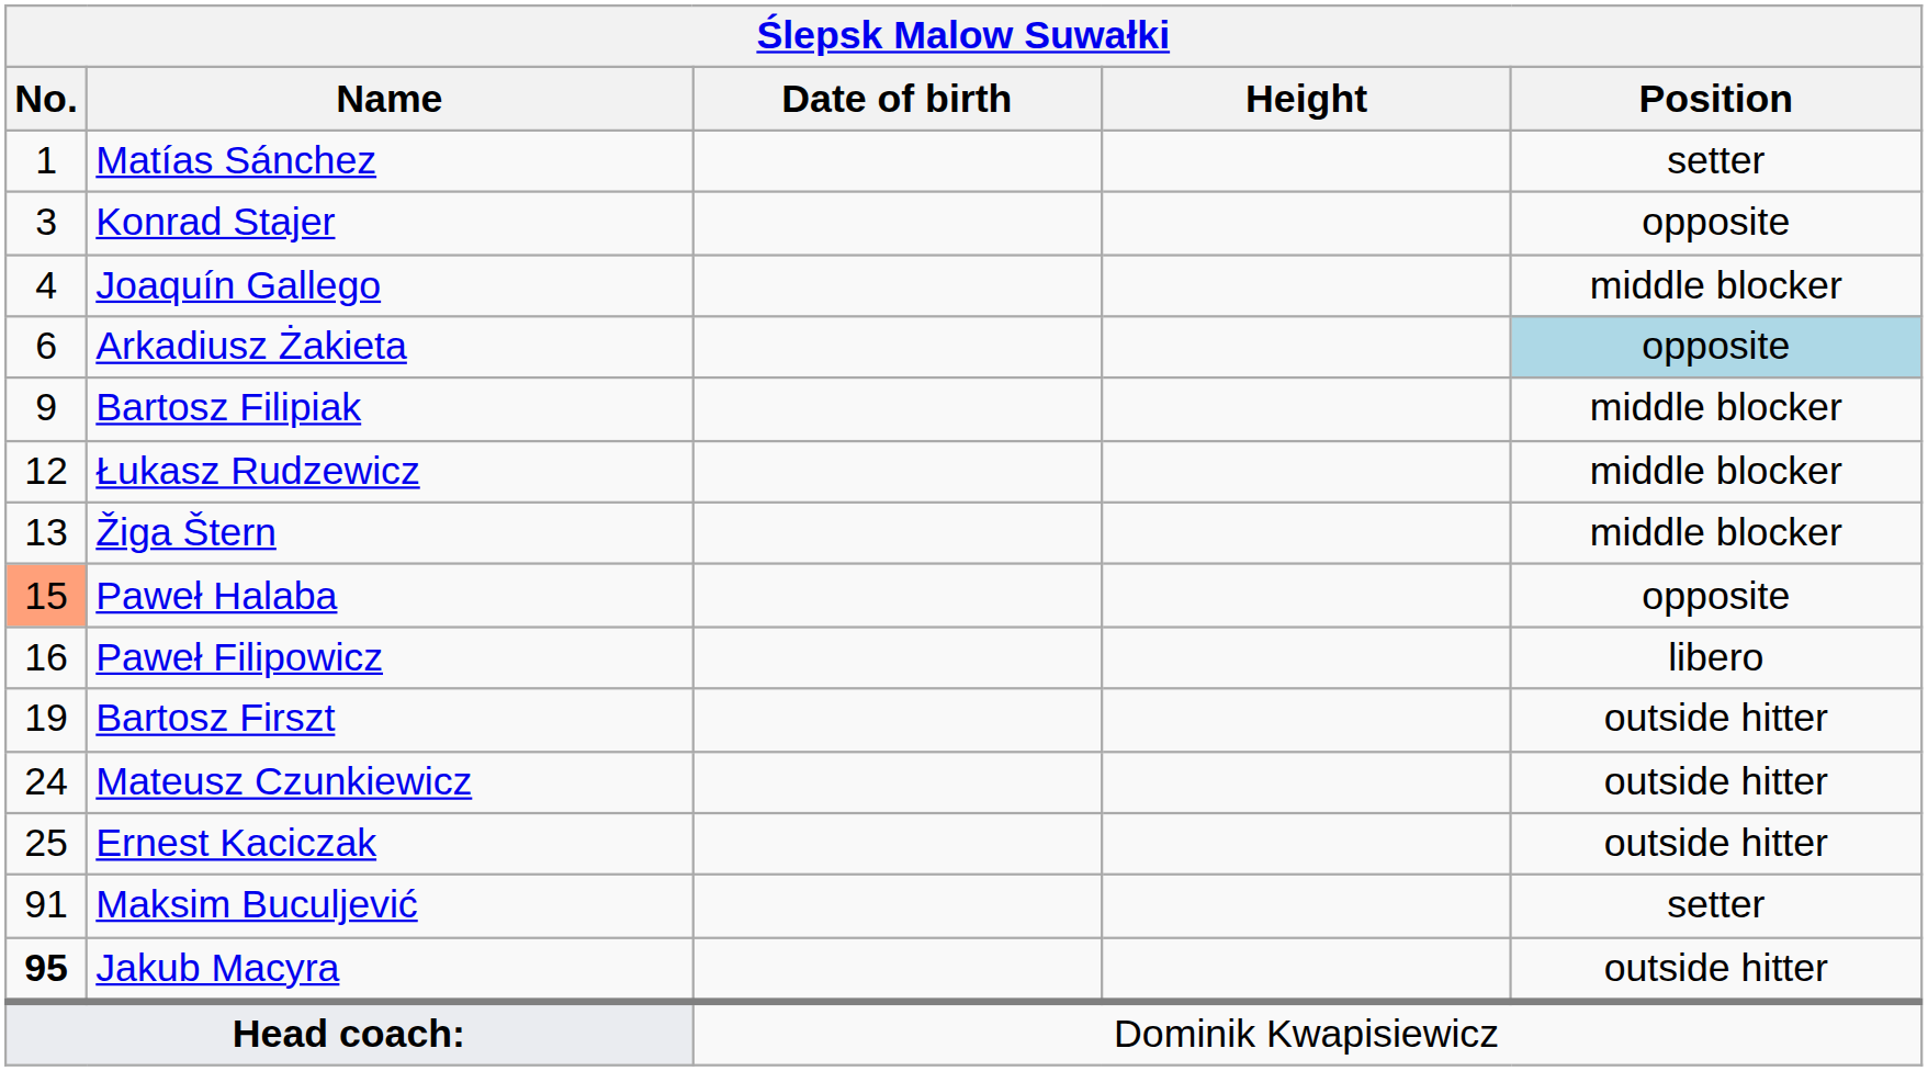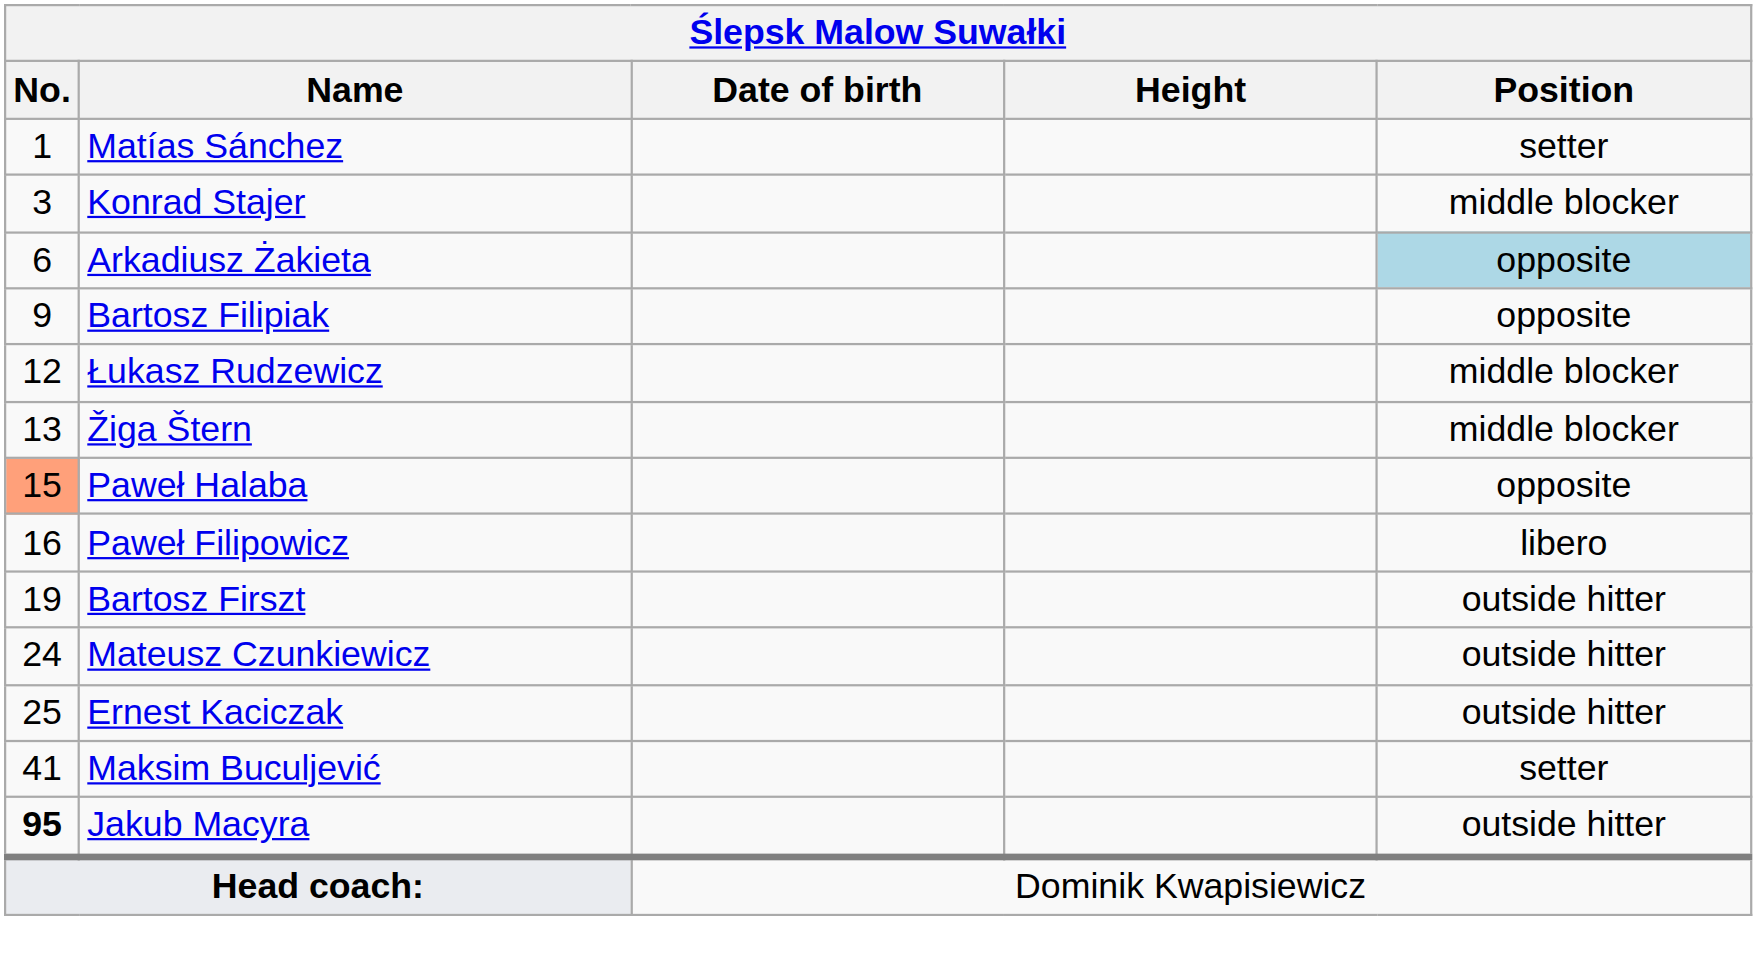 <table class="wikitable collapsible collapsed" style="font-size:100%; text-align:center">
 <tr>
 <th colspan=5 style="width:30em"><a href='#'>Ślepsk Malow Suwałki</a></th>
 </tr>
 <tr>
 <th>No.</th>
 <th style="width:15em">Name</th>
 <th style="width:10em">Date of birth</th>
 <th style="width:10em">Height</th>
 <th style="width:10em">Position</th>
 </tr>
 <tr>
 <td>1</td>
 <td align=left> <a href='#'>Matías Sánchez</a></td>
 <td align=right></td>
 <td></td>
 <td>setter</td>
 </tr>
 <tr>
 <td>3</td>
 <td align=left> <a href='#'>Konrad Stajer</a></td>
 <td align=right></td>
 <td></td>
-<td>opposite</td>
-</tr>
-<tr>
-<td>4</td>
-<td align=left> <a href='#'>Joaquín Gallego</a></td>
-<td align=right></td>
-<td></td>
 <td>middle blocker</td>
 </tr>
 <tr>
 <td>6</td>
 <td align=left> <a href='#'>Arkadiusz Żakieta</a></td>
 <td align=right></td>
 <td></td>
 <td style="background: lightblue;">opposite</td>
 </tr>
 <tr>
 <td>9</td>
 <td align=left> <a href='#'>Bartosz Filipiak</a></td>
 <td align=right></td>
 <td></td>
-<td>middle blocker</td>
+<td>opposite</td>
 </tr>
 <tr>
 <td>12</td>
 <td align=left> <a href='#'>Łukasz Rudzewicz</a></td>
 <td align=right></td>
 <td></td>
 <td>middle blocker</td>
 </tr>
 <tr>
 <td>13</td>
 <td align=left> <a href='#'>Žiga Štern</a></td>
 <td align=right></td>
 <td></td>
 <td>middle blocker</td>
 </tr>
 <tr>
 <td style="background: lightsalmon;">15</td>
 <td align=left> <a href='#'>Paweł Halaba</a></td>
 <td align=right></td>
 <td></td>
 <td>opposite</td>
 </tr>
 <tr>
 <td>16</td>
 <td align=left> <a href='#'>Paweł Filipowicz</a></td>
 <td align=right></td>
 <td></td>
 <td>libero</td>
 </tr>
 <tr>
 <td>19</td>
 <td align=left> <a href='#'>Bartosz Firszt</a></td>
 <td align=right></td>
 <td></td>
 <td>outside hitter</td>
 </tr>
 <tr>
 <td>24</td>
 <td align=left> <a href='#'>Mateusz Czunkiewicz</a></td>
 <td align=right></td>
 <td></td>
 <td>outside hitter</td>
 </tr>
 <tr>
 <td>25</td>
 <td align=left> <a href='#'>Ernest Kaciczak</a></td>
 <td align=right></td>
 <td></td>
 <td>outside hitter</td>
 </tr>
 <tr>
-<td>91</td>
+<td>41</td>
 <td align=left> <a href='#'>Maksim Buculjević</a></td>
 <td align=right></td>
 <td></td>
 <td>setter</td>
 </tr>
 <tr>
 <td><strong>95</strong></td>
 <td align=left> <a href='#'>Jakub Macyra</a></td>
 <td align=right></td>
 <td></td>
 <td>outside hitter</td>
 </tr>
 <tr style="border-top: 3px solid grey">
 <td colspan=2 style="background:#EAECF0"><strong>Head coach:</strong></td>
 <td colspan=3> Dominik Kwapisiewicz</td>
 </tr>
 </table>
